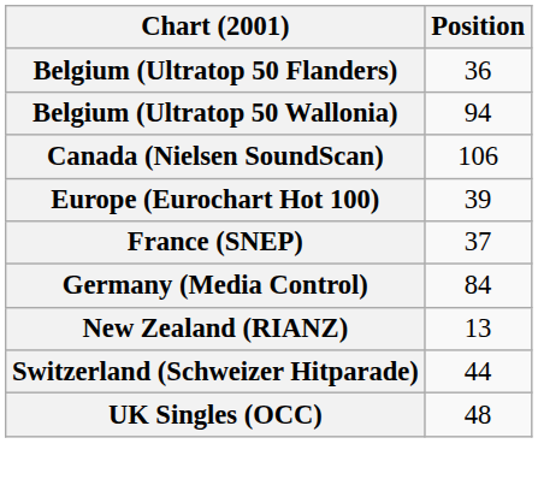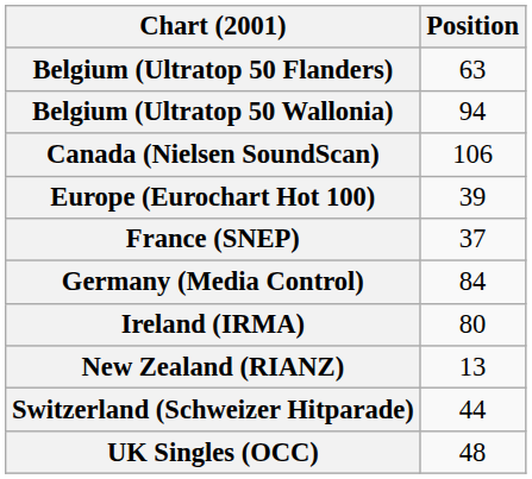 <table class="wikitable sortable plainrowheaders" style="text-align:center">
 <tr>
 <th scope="col">Chart (2001)</th>
 <th scope="col">Position</th>
 </tr>
 <tr>
 <th scope="row">Belgium (Ultratop 50 Flanders)</th>
-<td>36</td>
+<td>63</td>
 </tr>
 <tr>
 <th scope="row">Belgium (Ultratop 50 Wallonia)</th>
 <td>94</td>
 </tr>
 <tr>
 <th scope="row">Canada (Nielsen SoundScan)</th>
 <td>106</td>
 </tr>
 <tr>
 <th scope="row">Europe (Eurochart Hot 100)</th>
 <td>39</td>
 </tr>
 <tr>
 <th scope="row">France (SNEP)</th>
 <td>37</td>
 </tr>
 <tr>
 <th scope="row">Germany (Media Control)</th>
 <td>84</td>
 </tr>
 <tr>
+<th scope="row">Ireland (IRMA)</th>
+<td>80</td>
+</tr>
+<tr>
 <th scope="row">New Zealand (RIANZ)</th>
 <td>13</td>
 </tr>
 <tr>
 <th scope="row">Switzerland (Schweizer Hitparade)</th>
 <td>44</td>
 </tr>
 <tr>
 <th scope="row">UK Singles (OCC)</th>
 <td>48</td>
 </tr>
 </table>
